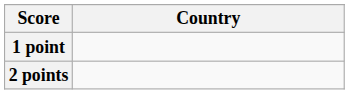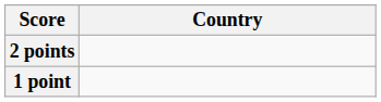 <table class="wikitable">
 <tr>
 </tr>
 <tr>
 <th scope="col" width=20%>Score</th>
 <th scope="col">Country</th>
 </tr>
 <tr>
+<th scope="row">2 points</th>
+<td></td>
+</tr>
+<tr>
 <th scope="row">1 point</th>
 <td></td>
 </tr>
-<tr>
-<th scope="row">2 points</th>
-<td></td>
-</tr>
 </table>
